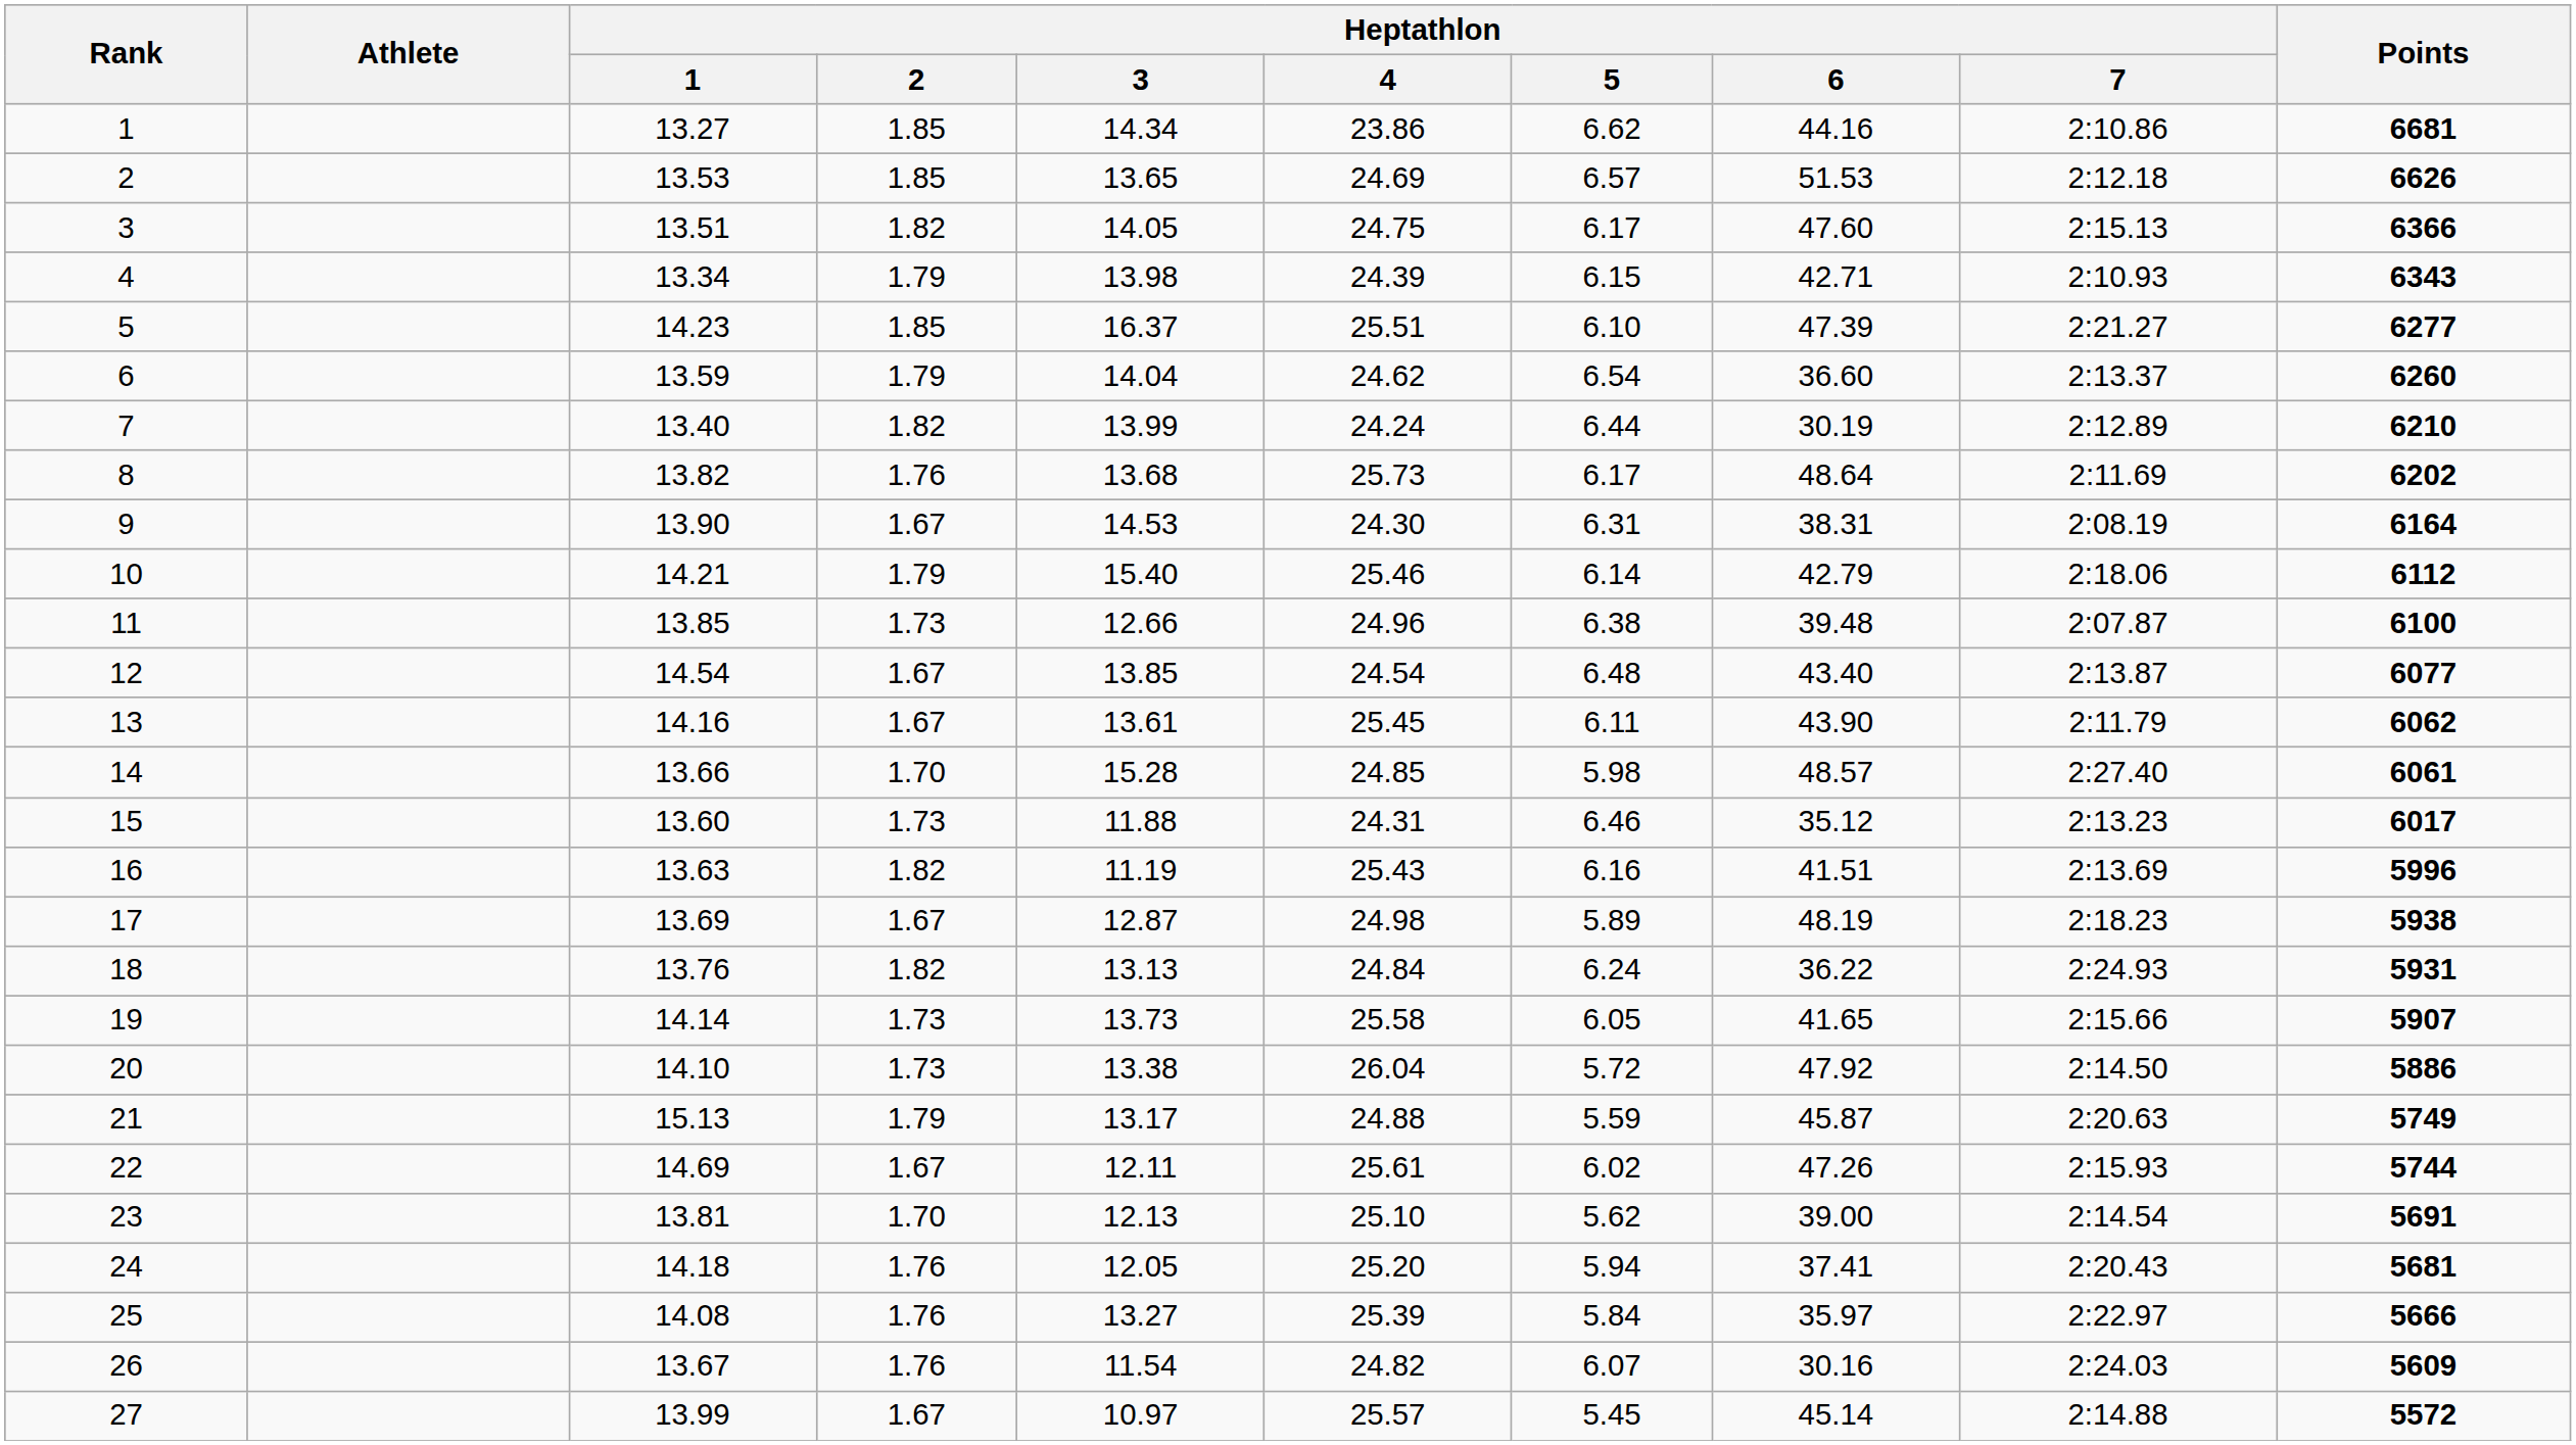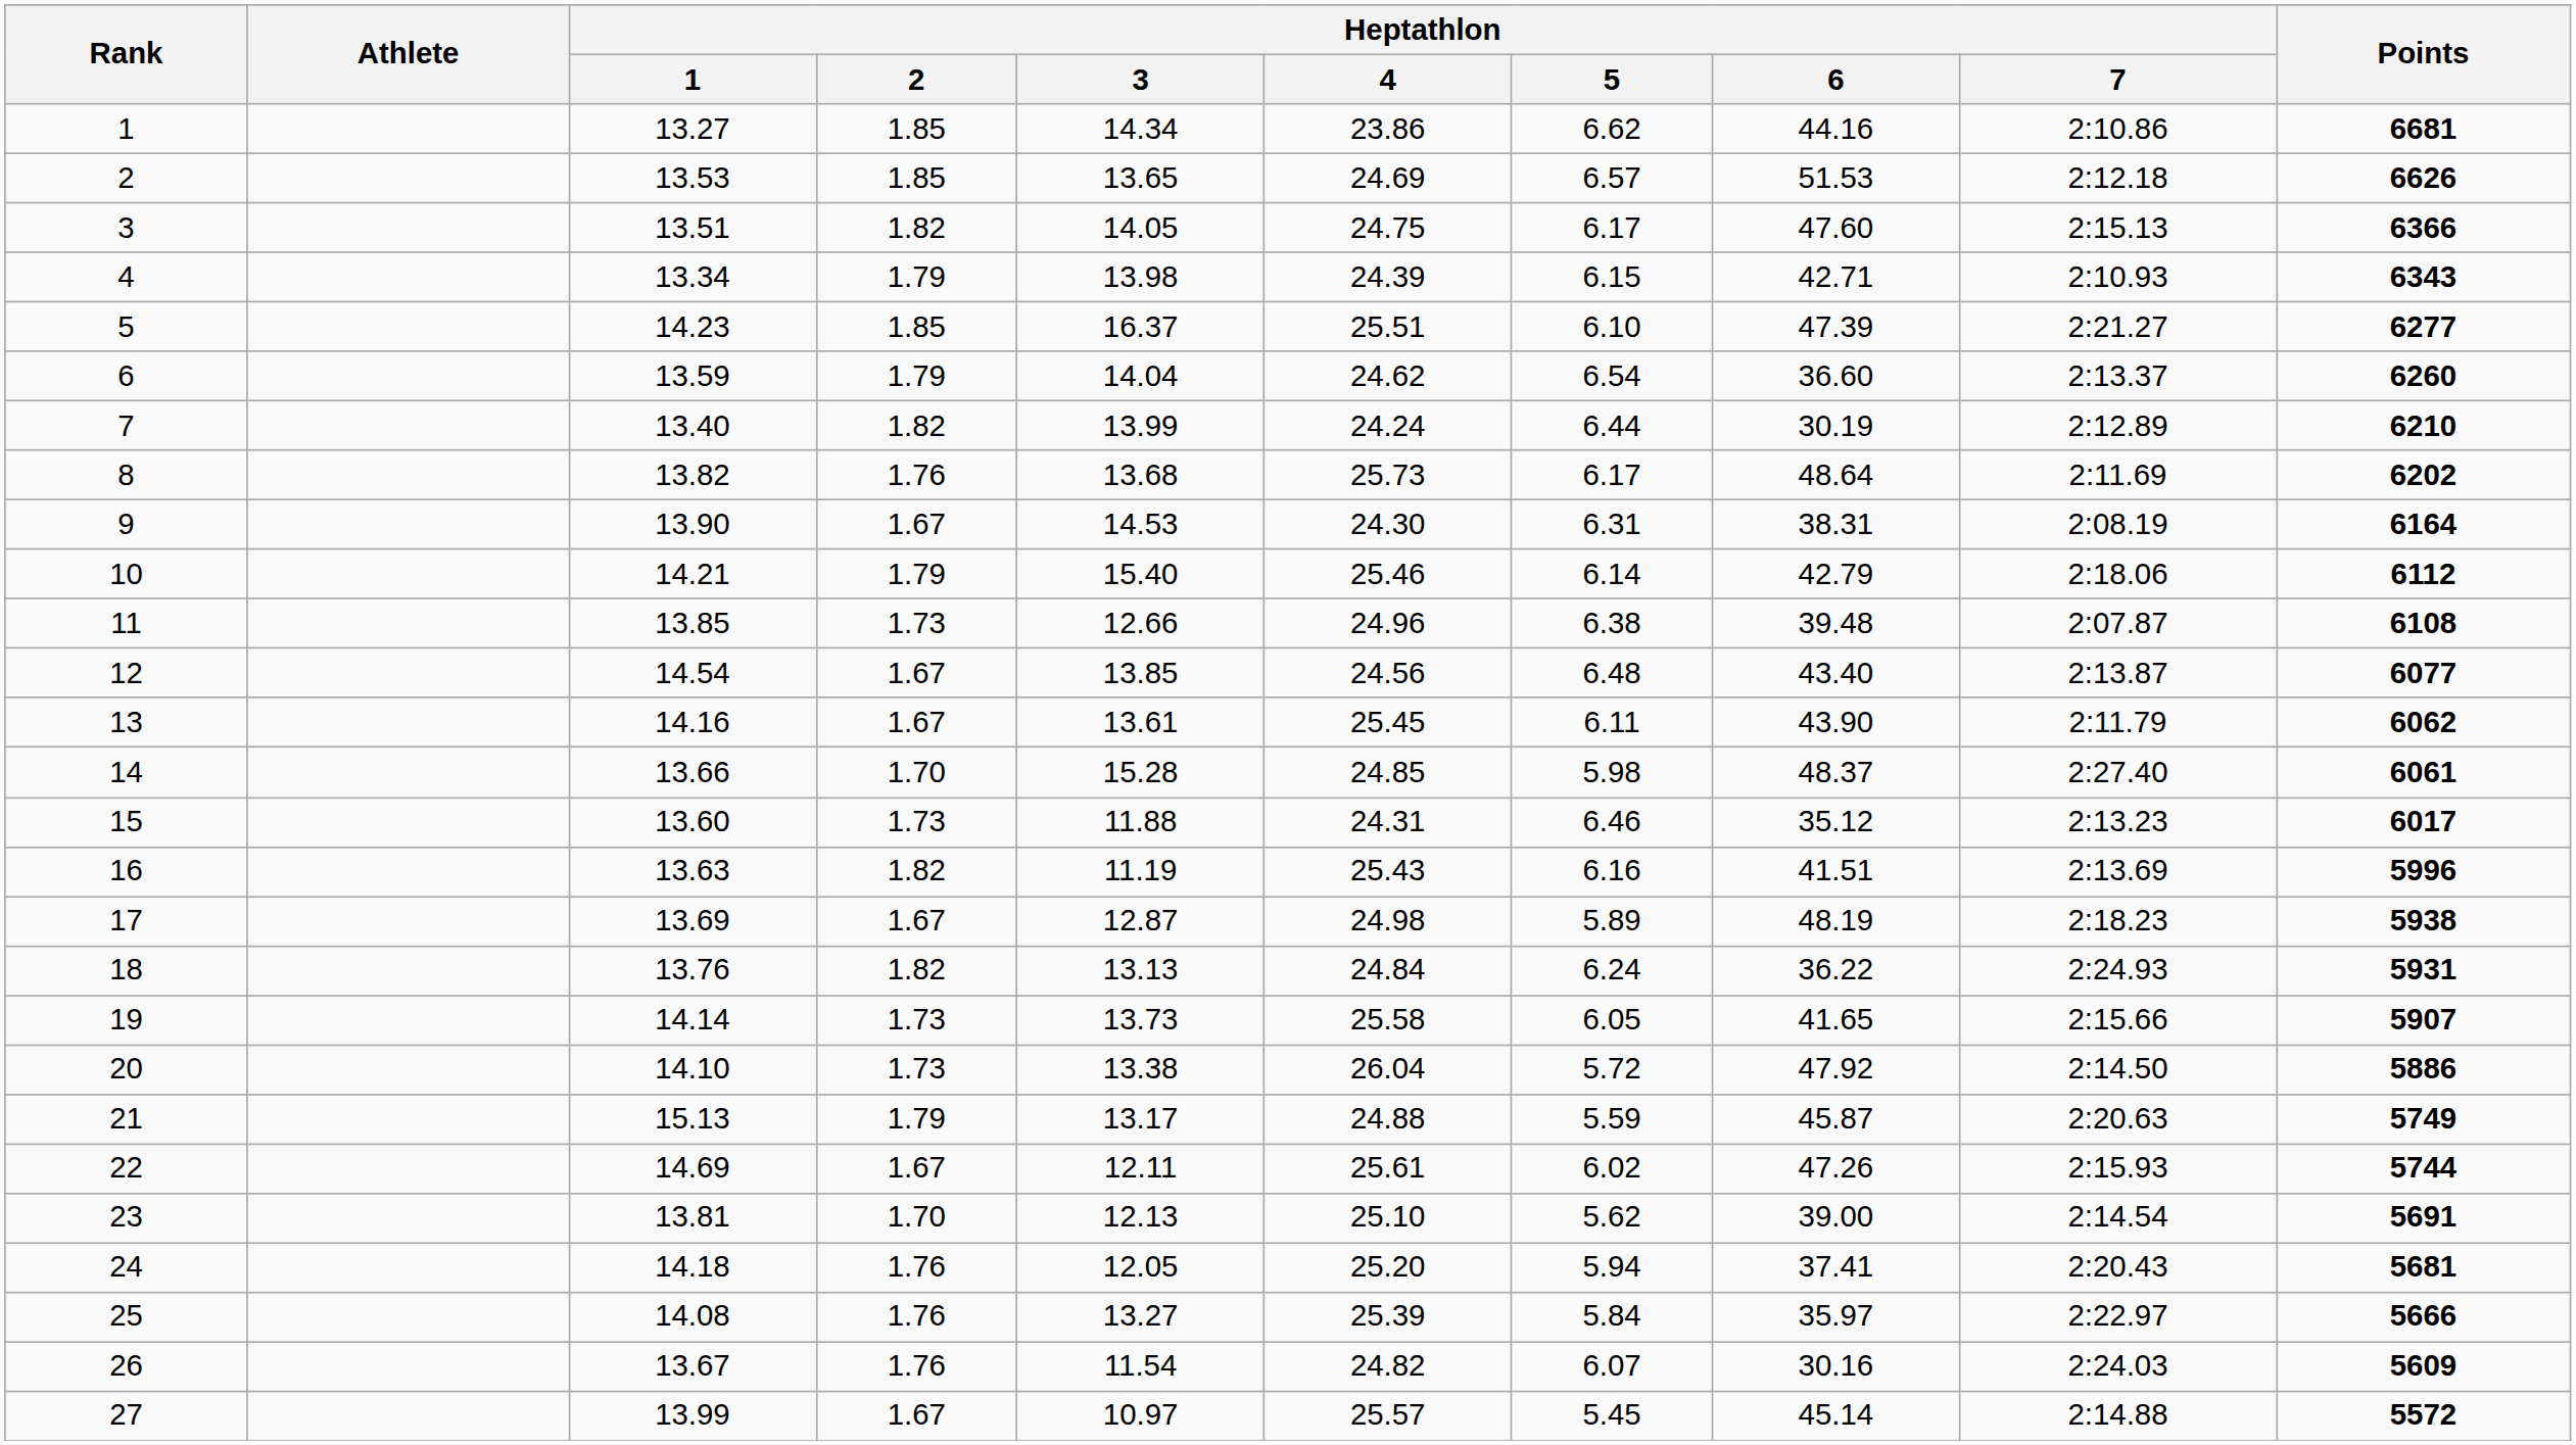 <table class="wikitable" style=" text-align:center; font-size:110%;" width="95%">
 <tr>
 <th rowspan="2">Rank</th>
 <th rowspan="2">Athlete</th>
 <th colspan="7">Heptathlon</th>
 <th rowspan="2">Points</th>
 </tr>
 <tr>
 <th>1</th>
 <th>2</th>
 <th>3</th>
 <th>4</th>
 <th>5</th>
 <th>6</th>
 <th>7</th>
 </tr>
 <tr>
 <td>1</td>
 <td align=left></td>
 <td>13.27</td>
 <td>1.85</td>
 <td>14.34</td>
 <td>23.86</td>
 <td>6.62</td>
 <td>44.16</td>
 <td>2:10.86</td>
 <td><strong>6681</strong></td>
 </tr>
 <tr>
 <td>2</td>
 <td align=left></td>
 <td>13.53</td>
 <td>1.85</td>
 <td>13.65</td>
 <td>24.69</td>
 <td>6.57</td>
 <td>51.53</td>
 <td>2:12.18</td>
 <td><strong>6626</strong></td>
 </tr>
 <tr>
 <td>3</td>
 <td align=left></td>
 <td>13.51</td>
 <td>1.82</td>
 <td>14.05</td>
 <td>24.75</td>
 <td>6.17</td>
 <td>47.60</td>
 <td>2:15.13</td>
 <td><strong>6366</strong></td>
 </tr>
 <tr>
 <td>4</td>
 <td align=left></td>
 <td>13.34</td>
 <td>1.79</td>
 <td>13.98</td>
 <td>24.39</td>
 <td>6.15</td>
 <td>42.71</td>
 <td>2:10.93</td>
 <td><strong>6343</strong></td>
 </tr>
 <tr>
 <td>5</td>
 <td align=left></td>
 <td>14.23</td>
 <td>1.85</td>
 <td>16.37</td>
 <td>25.51</td>
 <td>6.10</td>
 <td>47.39</td>
 <td>2:21.27</td>
 <td><strong>6277</strong></td>
 </tr>
 <tr>
 <td>6</td>
 <td align=left></td>
 <td>13.59</td>
 <td>1.79</td>
 <td>14.04</td>
 <td>24.62</td>
 <td>6.54</td>
 <td>36.60</td>
 <td>2:13.37</td>
 <td><strong>6260</strong></td>
 </tr>
 <tr>
 <td>7</td>
 <td align=left></td>
 <td>13.40</td>
 <td>1.82</td>
 <td>13.99</td>
 <td>24.24</td>
 <td>6.44</td>
 <td>30.19</td>
 <td>2:12.89</td>
 <td><strong>6210</strong></td>
 </tr>
 <tr>
 <td>8</td>
 <td align=left></td>
 <td>13.82</td>
 <td>1.76</td>
 <td>13.68</td>
 <td>25.73</td>
 <td>6.17</td>
 <td>48.64</td>
 <td>2:11.69</td>
 <td><strong>6202</strong></td>
 </tr>
 <tr>
 <td>9</td>
 <td align=left></td>
 <td>13.90</td>
 <td>1.67</td>
 <td>14.53</td>
 <td>24.30</td>
 <td>6.31</td>
 <td>38.31</td>
 <td>2:08.19</td>
 <td><strong>6164</strong></td>
 </tr>
 <tr>
 <td>10</td>
 <td align=left></td>
 <td>14.21</td>
 <td>1.79</td>
 <td>15.40</td>
 <td>25.46</td>
 <td>6.14</td>
 <td>42.79</td>
 <td>2:18.06</td>
 <td><strong>6112</strong></td>
 </tr>
 <tr>
 <td>11</td>
 <td align=left></td>
 <td>13.85</td>
 <td>1.73</td>
 <td>12.66</td>
 <td>24.96</td>
 <td>6.38</td>
 <td>39.48</td>
 <td>2:07.87</td>
-<td><strong>6100</strong></td>
+<td><strong>6108</strong></td>
 </tr>
 <tr>
 <td>12</td>
 <td align=left></td>
 <td>14.54</td>
 <td>1.67</td>
 <td>13.85</td>
-<td>24.54</td>
+<td>24.56</td>
 <td>6.48</td>
 <td>43.40</td>
 <td>2:13.87</td>
 <td><strong>6077</strong></td>
 </tr>
 <tr>
 <td>13</td>
 <td align=left></td>
 <td>14.16</td>
 <td>1.67</td>
 <td>13.61</td>
 <td>25.45</td>
 <td>6.11</td>
 <td>43.90</td>
 <td>2:11.79</td>
 <td><strong>6062</strong></td>
 </tr>
 <tr>
 <td>14</td>
 <td align=left></td>
 <td>13.66</td>
 <td>1.70</td>
 <td>15.28</td>
 <td>24.85</td>
 <td>5.98</td>
-<td>48.57</td>
+<td>48.37</td>
 <td>2:27.40</td>
 <td><strong>6061</strong></td>
 </tr>
 <tr>
 <td>15</td>
 <td align=left></td>
 <td>13.60</td>
 <td>1.73</td>
 <td>11.88</td>
 <td>24.31</td>
 <td>6.46</td>
 <td>35.12</td>
 <td>2:13.23</td>
 <td><strong>6017</strong></td>
 </tr>
 <tr>
 <td>16</td>
 <td align=left></td>
 <td>13.63</td>
 <td>1.82</td>
 <td>11.19</td>
 <td>25.43</td>
 <td>6.16</td>
 <td>41.51</td>
 <td>2:13.69</td>
 <td><strong>5996</strong></td>
 </tr>
 <tr>
 <td>17</td>
 <td align=left></td>
 <td>13.69</td>
 <td>1.67</td>
 <td>12.87</td>
 <td>24.98</td>
 <td>5.89</td>
 <td>48.19</td>
 <td>2:18.23</td>
 <td><strong>5938</strong></td>
 </tr>
 <tr>
 <td>18</td>
 <td align=left></td>
 <td>13.76</td>
 <td>1.82</td>
 <td>13.13</td>
 <td>24.84</td>
 <td>6.24</td>
 <td>36.22</td>
 <td>2:24.93</td>
 <td><strong>5931</strong></td>
 </tr>
 <tr>
 <td>19</td>
 <td align=left></td>
 <td>14.14</td>
 <td>1.73</td>
 <td>13.73</td>
 <td>25.58</td>
 <td>6.05</td>
 <td>41.65</td>
 <td>2:15.66</td>
 <td><strong>5907</strong></td>
 </tr>
 <tr>
 <td>20</td>
 <td align=left></td>
 <td>14.10</td>
 <td>1.73</td>
 <td>13.38</td>
 <td>26.04</td>
 <td>5.72</td>
 <td>47.92</td>
 <td>2:14.50</td>
 <td><strong>5886</strong></td>
 </tr>
 <tr>
 <td>21</td>
 <td align=left></td>
 <td>15.13</td>
 <td>1.79</td>
 <td>13.17</td>
 <td>24.88</td>
 <td>5.59</td>
 <td>45.87</td>
 <td>2:20.63</td>
 <td><strong>5749</strong></td>
 </tr>
 <tr>
 <td>22</td>
 <td align=left></td>
 <td>14.69</td>
 <td>1.67</td>
 <td>12.11</td>
 <td>25.61</td>
 <td>6.02</td>
 <td>47.26</td>
 <td>2:15.93</td>
 <td><strong>5744</strong></td>
 </tr>
 <tr>
 <td>23</td>
 <td align=left></td>
 <td>13.81</td>
 <td>1.70</td>
 <td>12.13</td>
 <td>25.10</td>
 <td>5.62</td>
 <td>39.00</td>
 <td>2:14.54</td>
 <td><strong>5691</strong></td>
 </tr>
 <tr>
 <td>24</td>
 <td align=left></td>
 <td>14.18</td>
 <td>1.76</td>
 <td>12.05</td>
 <td>25.20</td>
 <td>5.94</td>
 <td>37.41</td>
 <td>2:20.43</td>
 <td><strong>5681</strong></td>
 </tr>
 <tr>
 <td>25</td>
 <td align=left></td>
 <td>14.08</td>
 <td>1.76</td>
 <td>13.27</td>
 <td>25.39</td>
 <td>5.84</td>
 <td>35.97</td>
 <td>2:22.97</td>
 <td><strong>5666</strong></td>
 </tr>
 <tr>
 <td>26</td>
 <td align=left></td>
 <td>13.67</td>
 <td>1.76</td>
 <td>11.54</td>
 <td>24.82</td>
 <td>6.07</td>
 <td>30.16</td>
 <td>2:24.03</td>
 <td><strong>5609</strong></td>
 </tr>
 <tr>
 <td>27</td>
 <td align=left></td>
 <td>13.99</td>
 <td>1.67</td>
 <td>10.97</td>
 <td>25.57</td>
 <td>5.45</td>
 <td>45.14</td>
 <td>2:14.88</td>
 <td><strong>5572</strong></td>
 </tr>
 </table>
